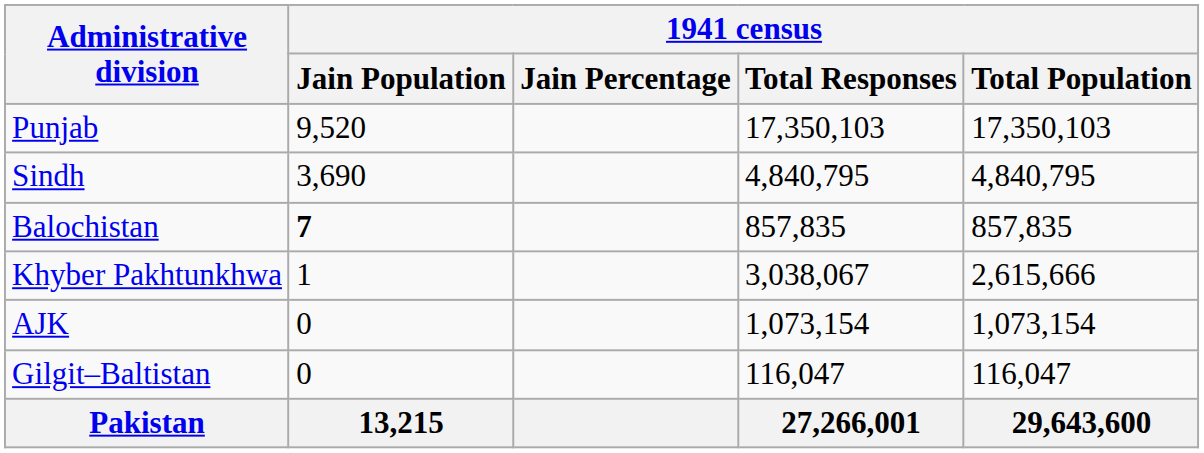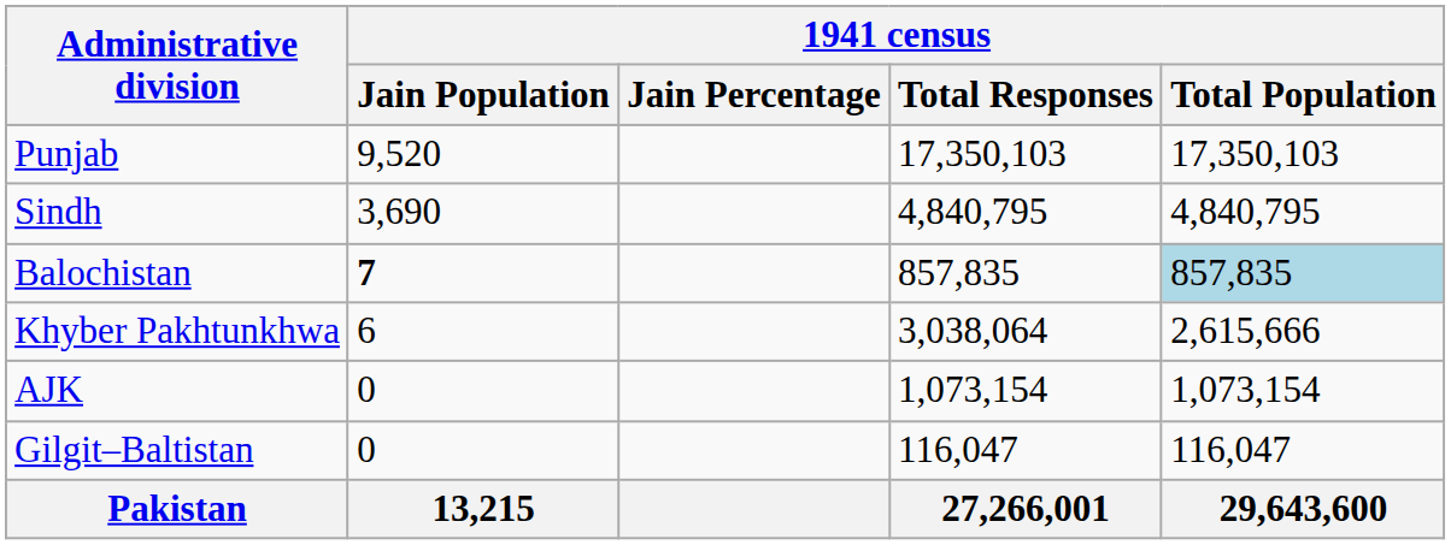 <table class="wikitable sortable">
 <tr>
 <th rowspan="2"><a href='#'>Administrative<br>division</a></th>
 <th colspan="4"><a href='#'>1941 census</a></th>
 </tr>
 <tr>
 <th>Jain Population</th>
 <th>Jain Percentage</th>
 <th>Total Responses</th>
 <th>Total Population</th>
 </tr>
 <tr>
 <td><a href='#'>Punjab</a></td>
 <td>9,520</td>
 <td></td>
 <td>17,350,103</td>
 <td>17,350,103</td>
 </tr>
 <tr>
 <td><a href='#'>Sindh</a></td>
 <td>3,690</td>
 <td></td>
 <td>4,840,795</td>
 <td>4,840,795</td>
 </tr>
 <tr>
 <td><a href='#'>Balochistan</a></td>
 <td><strong>7</strong></td>
 <td></td>
 <td>857,835</td>
-<td>857,835</td>
+<td style="background: lightblue;">857,835</td>
 </tr>
 <tr>
 <td><a href='#'>Khyber Pakhtunkhwa</a></td>
-<td>1</td>
+<td>6</td>
 <td></td>
-<td>3,038,067</td>
+<td>3,038,064</td>
 <td>2,615,666</td>
 </tr>
 <tr>
 <td><a href='#'>AJK</a></td>
 <td>0</td>
 <td></td>
 <td>1,073,154</td>
 <td>1,073,154</td>
 </tr>
 <tr>
 <td><a href='#'>Gilgit–Baltistan</a></td>
 <td>0</td>
 <td></td>
 <td>116,047</td>
 <td>116,047</td>
 </tr>
 <tr>
 <th><a href='#'>Pakistan</a></th>
 <th>13,215</th>
 <th></th>
 <th>27,266,001</th>
 <th>29,643,600</th>
 </tr>
 </table>
